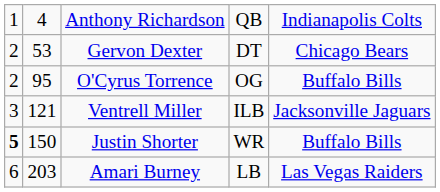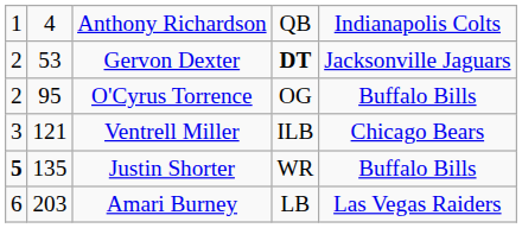 <table class="wikitable" style="text-align:center">
 <tr>
 <td>1</td>
 <td>4</td>
 <td><a href='#'>Anthony Richardson</a></td>
 <td>QB</td>
 <td><a href='#'>Indianapolis Colts</a></td>
 </tr>
 <tr>
 <td>2</td>
 <td>53</td>
 <td><a href='#'>Gervon Dexter</a></td>
-<td>DT</td>
-<td><a href='#'>Chicago Bears</a></td>
+<td><strong>DT</strong></td>
+<td><a href='#'>Jacksonville Jaguars</a></td>
 </tr>
 <tr>
 <td>2</td>
 <td>95</td>
 <td><a href='#'>O'Cyrus Torrence</a></td>
 <td>OG</td>
 <td><a href='#'>Buffalo Bills</a></td>
 </tr>
 <tr>
 <td>3</td>
 <td>121</td>
 <td><a href='#'>Ventrell Miller</a></td>
 <td>ILB</td>
-<td><a href='#'>Jacksonville Jaguars</a></td>
+<td><a href='#'>Chicago Bears</a></td>
 </tr>
 <tr>
 <td><strong>5</strong></td>
-<td>150</td>
+<td>135</td>
 <td><a href='#'>Justin Shorter</a></td>
 <td>WR</td>
 <td><a href='#'>Buffalo Bills</a></td>
 </tr>
 <tr>
 <td>6</td>
 <td>203</td>
 <td><a href='#'>Amari Burney</a></td>
 <td>LB</td>
 <td><a href='#'>Las Vegas Raiders</a></td>
 </tr>
 </table>
